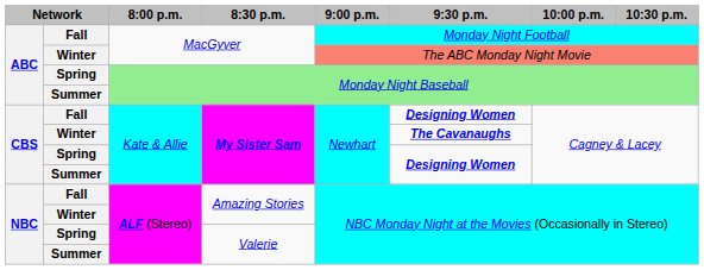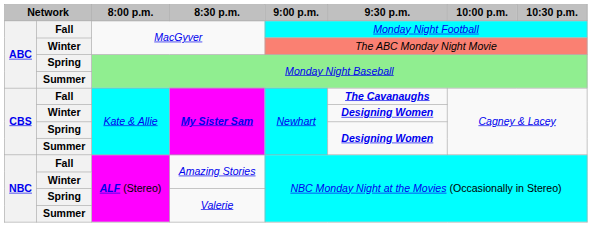 <table class="wikitable" style="width:100%;margin-right:0;text-align:center">
 <tr>
 <th colspan="2" style="background-color:#C0C0C0;text-align:center">Network</th>
 <th style="background-color:#C0C0C0;text-align:center">8:00 p.m.</th>
 <th style="background-color:#C0C0C0;text-align:center">8:30 p.m.</th>
 <th style="background-color:#C0C0C0;text-align:center">9:00 p.m.</th>
 <th style="background-color:#C0C0C0;text-align:center">9:30 p.m.</th>
 <th style="background-color:#C0C0C0;text-align:center">10:00 p.m.</th>
 <th style="background-color:#C0C0C0;text-align:center">10:30 p.m.</th>
 </tr>
 <tr>
 <th rowspan="4"><a href='#'>ABC</a></th>
 <th>Fall</th>
 <td rowspan="2" colspan="2"><em><a href='#'>MacGyver</a></em></td>
 <td style="background:#00FFFF;" colspan="4"><em><a href='#'>Monday Night Football</a></em> </td>
 </tr>
 <tr>
 <th>Winter</th>
 <td style="background:#FA8072;" colspan="4"><em>The ABC Monday Night Movie</em></td>
 </tr>
 <tr>
 <th>Spring</th>
 <td rowspan="2" colspan="6" style="background:lightgreen"><em><a href='#'>Monday Night Baseball</a></em></td>
 </tr>
 <tr>
 <th>Summer</th>
 </tr>
 <tr>
 <th rowspan="4"><a href='#'>CBS</a></th>
 <th>Fall</th>
 <td style="background:#00FFFF;" rowspan="4"><em><a href='#'>Kate & Allie</a></em> </td>
 <td style="background:#FF00FF;" rowspan="4"><strong><em><a href='#'>My Sister Sam</a></em></strong> </td>
 <td style="background:#00FFFF;" rowspan="4"><em><a href='#'>Newhart</a></em> </td>
-<td><strong><em><a href='#'>Designing Women</a></em></strong></td>
+<td><strong><em><a href='#'>The Cavanaughs</a></em></strong></td>
 <td rowspan="4" colspan="2"><em><a href='#'>Cagney & Lacey</a></em></td>
 </tr>
 <tr>
 <th>Winter</th>
-<td><strong><em><a href='#'>The Cavanaughs</a></em></strong></td>
+<td><strong><em><a href='#'>Designing Women</a></em></strong></td>
 </tr>
 <tr>
 <th>Spring</th>
 <td rowspan="2"><strong><em><a href='#'>Designing Women</a></em></strong></td>
 </tr>
 <tr>
 <th>Summer</th>
 </tr>
 <tr>
 <th rowspan="4"><a href='#'>NBC</a></th>
 <th>Fall</th>
 <td style="background:#FF00FF;" rowspan="4"><strong><em><a href='#'>ALF</a></em></strong> (Stereo) </td>
 <td rowspan="2"><em><a href='#'>Amazing Stories</a></em></td>
 <td style="background:#00FFFF;" rowspan="4" colspan="4"><em><a href='#'>NBC Monday Night at the Movies</a></em> (Occasionally in Stereo) </td>
 </tr>
 <tr>
 <th>Winter</th>
 </tr>
 <tr>
 <th>Spring</th>
 <td rowspan="2"><em><a href='#'>Valerie</a></em></td>
 </tr>
 <tr>
 <th>Summer</th>
 </tr>
 </table>
